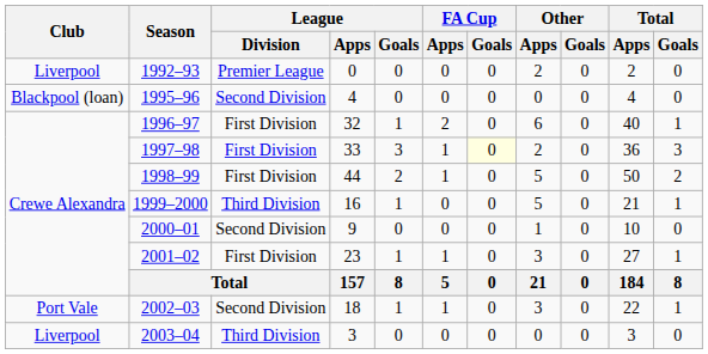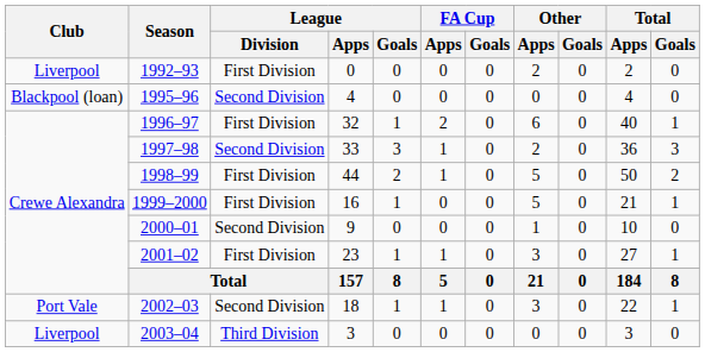 <table class="wikitable" style="text-align:center">
 <tr>
 <th rowspan="2">Club</th>
 <th rowspan="2">Season</th>
 <th colspan="3">League</th>
 <th colspan="2"><a href='#'>FA Cup</a></th>
 <th colspan="2">Other</th>
 <th colspan="2">Total</th>
 </tr>
 <tr>
 <th>Division</th>
 <th>Apps</th>
 <th>Goals</th>
 <th>Apps</th>
 <th>Goals</th>
 <th>Apps</th>
 <th>Goals</th>
 <th>Apps</th>
 <th>Goals</th>
 </tr>
 <tr>
 <td><a href='#'>Liverpool</a></td>
 <td><a href='#'>1992–93</a></td>
-<td><a href='#'>Premier League</a></td>
+<td>First Division</td>
 <td>0</td>
 <td>0</td>
 <td>0</td>
 <td>0</td>
 <td>2</td>
 <td>0</td>
 <td>2</td>
 <td>0</td>
 </tr>
 <tr>
 <td><a href='#'>Blackpool</a> (loan)</td>
 <td><a href='#'>1995–96</a></td>
 <td><a href='#'>Second Division</a></td>
 <td>4</td>
 <td>0</td>
 <td>0</td>
 <td>0</td>
 <td>0</td>
 <td>0</td>
 <td>4</td>
 <td>0</td>
 </tr>
 <tr>
 <td rowspan="7"><a href='#'>Crewe Alexandra</a></td>
 <td><a href='#'>1996–97</a></td>
 <td>First Division</td>
 <td>32</td>
 <td>1</td>
 <td>2</td>
 <td>0</td>
 <td>6</td>
 <td>0</td>
 <td>40</td>
 <td>1</td>
 </tr>
 <tr>
 <td><a href='#'>1997–98</a></td>
-<td><a href='#'>First Division</a></td>
+<td><a href='#'>Second Division</a></td>
 <td>33</td>
 <td>3</td>
 <td>1</td>
-<td style="background: lightyellow;">0</td>
+<td>0</td>
 <td>2</td>
 <td>0</td>
 <td>36</td>
 <td>3</td>
 </tr>
 <tr>
 <td><a href='#'>1998–99</a></td>
 <td>First Division</td>
 <td>44</td>
 <td>2</td>
 <td>1</td>
 <td>0</td>
 <td>5</td>
 <td>0</td>
 <td>50</td>
 <td>2</td>
 </tr>
 <tr>
 <td><a href='#'>1999–2000</a></td>
-<td><a href='#'>Third Division</a></td>
+<td>First Division</td>
 <td>16</td>
 <td>1</td>
 <td>0</td>
 <td>0</td>
 <td>5</td>
 <td>0</td>
 <td>21</td>
 <td>1</td>
 </tr>
 <tr>
 <td><a href='#'>2000–01</a></td>
 <td>Second Division</td>
 <td>9</td>
 <td>0</td>
 <td>0</td>
 <td>0</td>
 <td>1</td>
 <td>0</td>
 <td>10</td>
 <td>0</td>
 </tr>
 <tr>
 <td><a href='#'>2001–02</a></td>
 <td>First Division</td>
 <td>23</td>
 <td>1</td>
 <td>1</td>
 <td>0</td>
 <td>3</td>
 <td>0</td>
 <td>27</td>
 <td>1</td>
 </tr>
 <tr>
 <th colspan="2">Total</th>
 <th>157</th>
 <th>8</th>
 <th>5</th>
 <th>0</th>
 <th>21</th>
 <th>0</th>
 <th>184</th>
 <th>8</th>
 </tr>
 <tr>
 <td><a href='#'>Port Vale</a></td>
 <td><a href='#'>2002–03</a></td>
 <td>Second Division</td>
 <td>18</td>
 <td>1</td>
 <td>1</td>
 <td>0</td>
 <td>3</td>
 <td>0</td>
 <td>22</td>
 <td>1</td>
 </tr>
 <tr>
 <td><a href='#'>Liverpool</a></td>
 <td><a href='#'>2003–04</a></td>
 <td><a href='#'>Third Division</a></td>
 <td>3</td>
 <td>0</td>
 <td>0</td>
 <td>0</td>
 <td>0</td>
 <td>0</td>
 <td>3</td>
 <td>0</td>
 </tr>
 </table>
